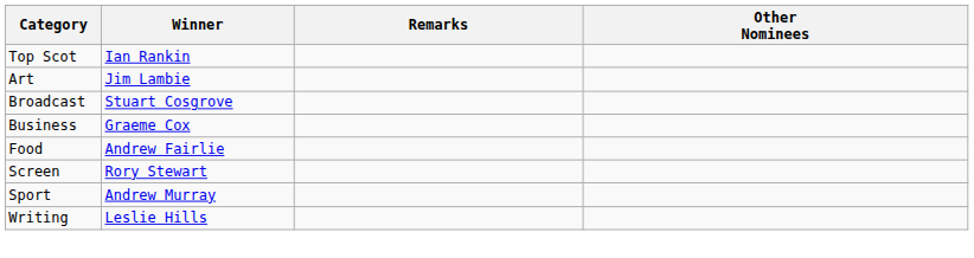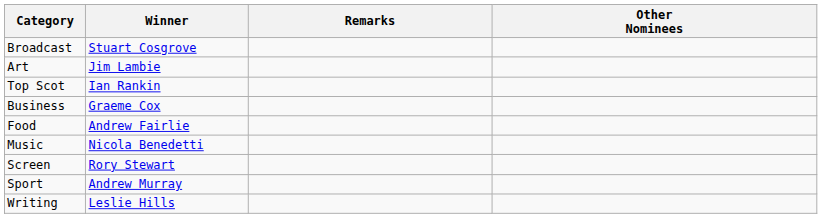 <table class="wikitable sortable" style="width:100%; height:100px;">
 <tr>
 <th style="width:10%;">Category</th>
 <th style="width:20%;">Winner</th>
 <th style="width:30%;">Remarks</th>
 <th style="width:40%;">Other<br>Nominees</th>
 </tr>
 <tr>
-<td>Top Scot</td>
-<td><a href='#'>Ian Rankin</a></td>
+<td>Broadcast</td>
+<td><a href='#'>Stuart Cosgrove</a></td>
 <td></td>
 <td></td>
 </tr>
 <tr>
 <td>Art</td>
 <td><a href='#'>Jim Lambie</a></td>
 <td></td>
 <td></td>
 </tr>
 <tr>
-<td>Broadcast</td>
-<td><a href='#'>Stuart Cosgrove</a></td>
+<td>Top Scot</td>
+<td><a href='#'>Ian Rankin</a></td>
 <td></td>
 <td></td>
 </tr>
 <tr>
 <td>Business</td>
 <td><a href='#'>Graeme Cox</a></td>
 <td></td>
 <td></td>
 </tr>
 <tr>
 <td>Food</td>
 <td><a href='#'>Andrew Fairlie</a></td>
+<td></td>
+<td></td>
+</tr>
+<tr>
+<td>Music</td>
+<td><a href='#'>Nicola Benedetti</a></td>
 <td></td>
 <td></td>
 </tr>
 <tr>
 <td>Screen</td>
 <td><a href='#'>Rory Stewart</a></td>
 <td></td>
 <td></td>
 </tr>
 <tr>
 <td>Sport</td>
 <td><a href='#'>Andrew Murray</a></td>
 <td></td>
 <td></td>
 </tr>
 <tr>
 <td>Writing</td>
 <td><a href='#'>Leslie Hills</a></td>
 <td></td>
 <td></td>
 </tr>
 </table>
